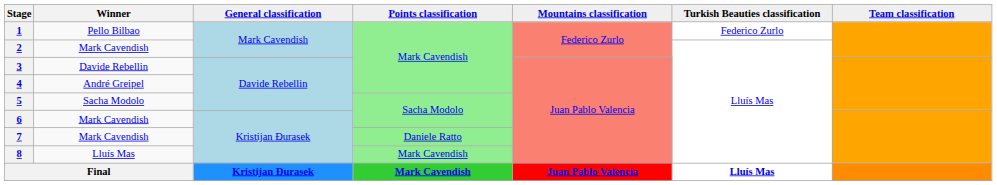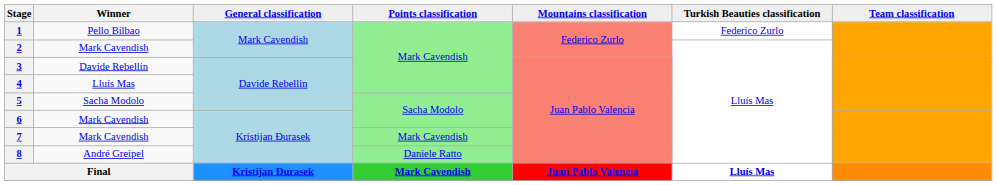 <table class="wikitable" style="text-align: center; font-size:smaller;">
 <tr>
 <th style="width:1%;">Stage</th>
 <th style="width:16.5%;">Winner</th>
 <th style="background:#efefef; width:16.5%;"><a href='#'>General classification</a><br></th>
 <th style="background:#efefef; width:16.5%;"><a href='#'>Points classification</a><br></th>
 <th style="background:#efefef; width:16.5%;"><a href='#'>Mountains classification</a><br></th>
 <th style="background:#efefef; width:16.5%;">Turkish Beauties classification<br></th>
 <th style="background:#efefef; width:16.5%;"><a href='#'>Team classification</a></th>
 </tr>
 <tr>
 <th><a href='#'>1</a></th>
 <td><a href='#'>Pello Bilbao</a></td>
 <td style="background-color:lightblue;" rowspan=2><a href='#'>Mark Cavendish</a></td>
 <td style="background-color:lightgreen;" rowspan=4><a href='#'>Mark Cavendish</a></td>
 <td style="background-color:salmon;" rowspan=2><a href='#'>Federico Zurlo</a></td>
 <td style="background-color:white;"><a href='#'>Federico Zurlo</a></td>
 <td style="background-color:orange;" rowspan=2></td>
 </tr>
 <tr>
 <th><a href='#'>2</a></th>
 <td><a href='#'>Mark Cavendish</a></td>
 <td style="background-color:white;" rowspan=7><a href='#'>Lluís Mas</a></td>
 </tr>
 <tr>
 <th><a href='#'>3</a></th>
 <td><a href='#'>Davide Rebellin</a></td>
 <td style="background-color:lightblue;" rowspan=3><a href='#'>Davide Rebellin</a></td>
 <td style="background-color:salmon;" rowspan=6><a href='#'>Juan Pablo Valencia</a></td>
 <td style="background-color:orange;" rowspan=3></td>
 </tr>
 <tr>
 <th><a href='#'>4</a></th>
-<td><a href='#'>André Greipel</a></td>
+<td><a href='#'>Lluís Mas</a></td>
 </tr>
 <tr>
 <th><a href='#'>5</a></th>
 <td><a href='#'>Sacha Modolo</a></td>
 <td style="background-color:lightgreen;" rowspan=2><a href='#'>Sacha Modolo</a></td>
 </tr>
 <tr>
 <th><a href='#'>6</a></th>
 <td><a href='#'>Mark Cavendish</a></td>
 <td style="background-color:lightblue;" rowspan=3><a href='#'>Kristijan Đurasek</a></td>
 <td style="background-color:orange;" rowspan=3></td>
 </tr>
 <tr>
 <th><a href='#'>7</a></th>
 <td><a href='#'>Mark Cavendish</a></td>
-<td style="background-color:lightgreen;"><a href='#'>Daniele Ratto</a></td>
+<td style="background-color:lightgreen;"><a href='#'>Mark Cavendish</a></td>
 </tr>
 <tr>
 <th><a href='#'>8</a></th>
-<td><a href='#'>Lluís Mas</a></td>
-<td style="background-color:lightgreen;"><a href='#'>Mark Cavendish</a></td>
+<td><a href='#'>André Greipel</a></td>
+<td style="background-color:lightgreen;"><a href='#'>Daniele Ratto</a></td>
 </tr>
 <tr>
 <th colspan=2><strong>Final</strong></th>
 <th style="background-color:dodgerblue;"><a href='#'>Kristijan Đurasek</a></th>
 <th style="background-color:limegreen;"><a href='#'>Mark Cavendish</a></th>
 <th style="background-color:red;"><a href='#'>Juan Pablo Valencia</a></th>
 <th style="background-color:white;"><a href='#'>Lluís Mas</a></th>
 <th style="background-color:darkorange;"></th>
 </tr>
 </table>
